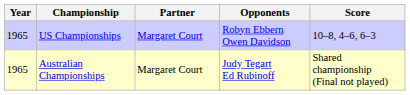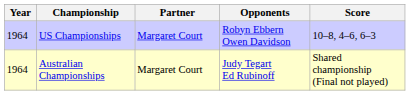 <table class="sortable wikitable">
 <tr>
 <th style="width:50px">Year</th>
 <th style="width:180px">Championship</th>
 <th style="width:180px">Partner</th>
 <th style="width:180px">Opponents</th>
 <th style="width:180px" class="unsortable">Score</th>
 </tr>
 <tr bgcolor="#CCCCFF">
-<td>1965</td>
+<td>1964</td>
 <td><a href='#'>US Championships</a></td>
 <td> <a href='#'>Margaret Court</a></td>
 <td> <a href='#'>Robyn Ebbern</a><br> <a href='#'>Owen Davidson</a></td>
 <td>10–8, 4–6, 6–3</td>
 </tr>
 <tr bgcolor="#FFFFCC">
-<td>1965</td>
+<td>1964</td>
 <td><a href='#'>Australian Championships</a></td>
 <td> Margaret Court</td>
 <td> <a href='#'>Judy Tegart</a><br> <a href='#'>Ed Rubinoff</a></td>
 <td>Shared championship<br>(Final not played)</td>
 </tr>
 </table>
